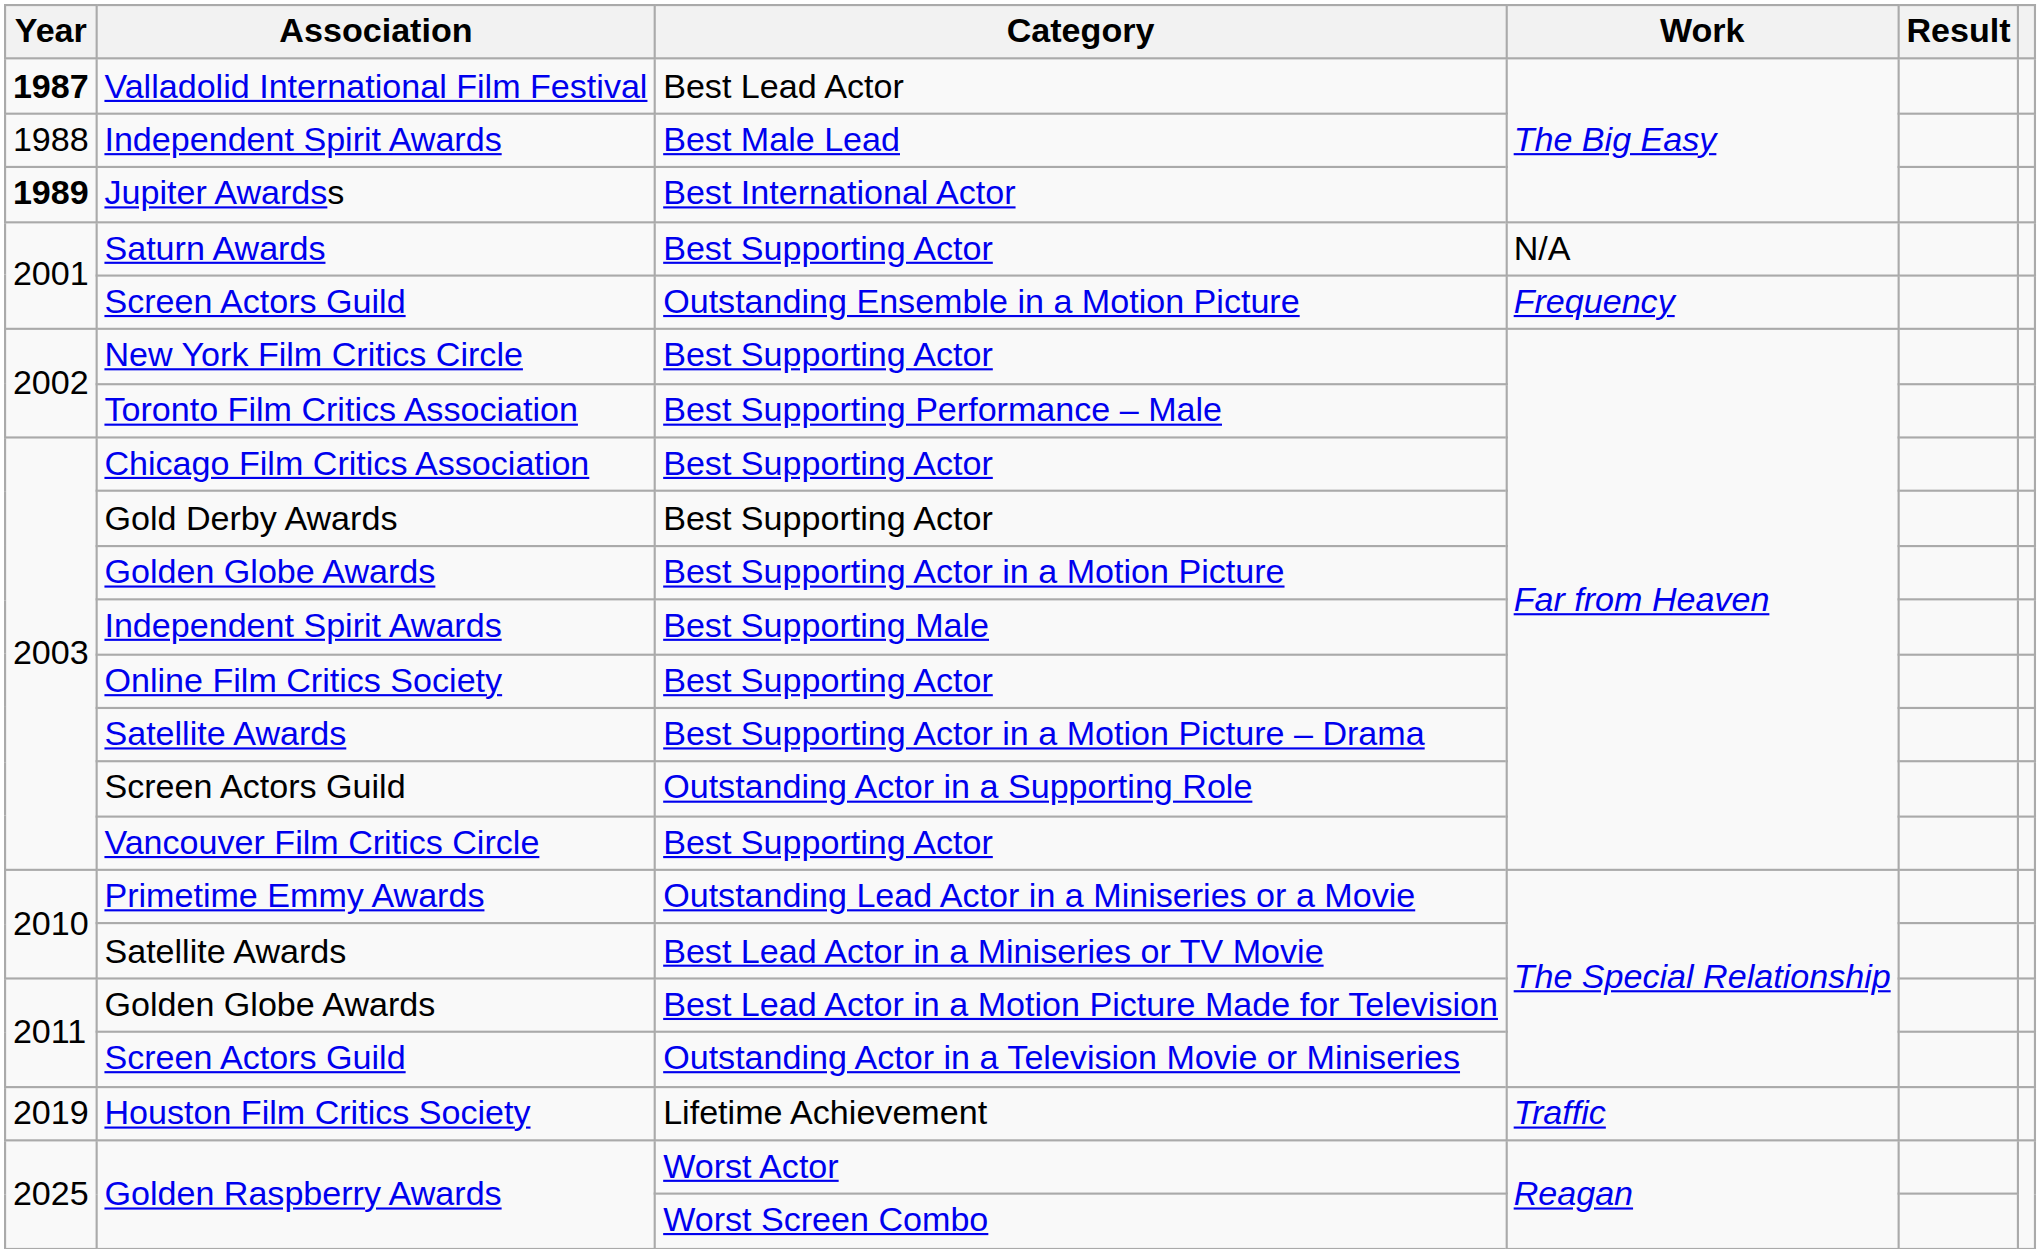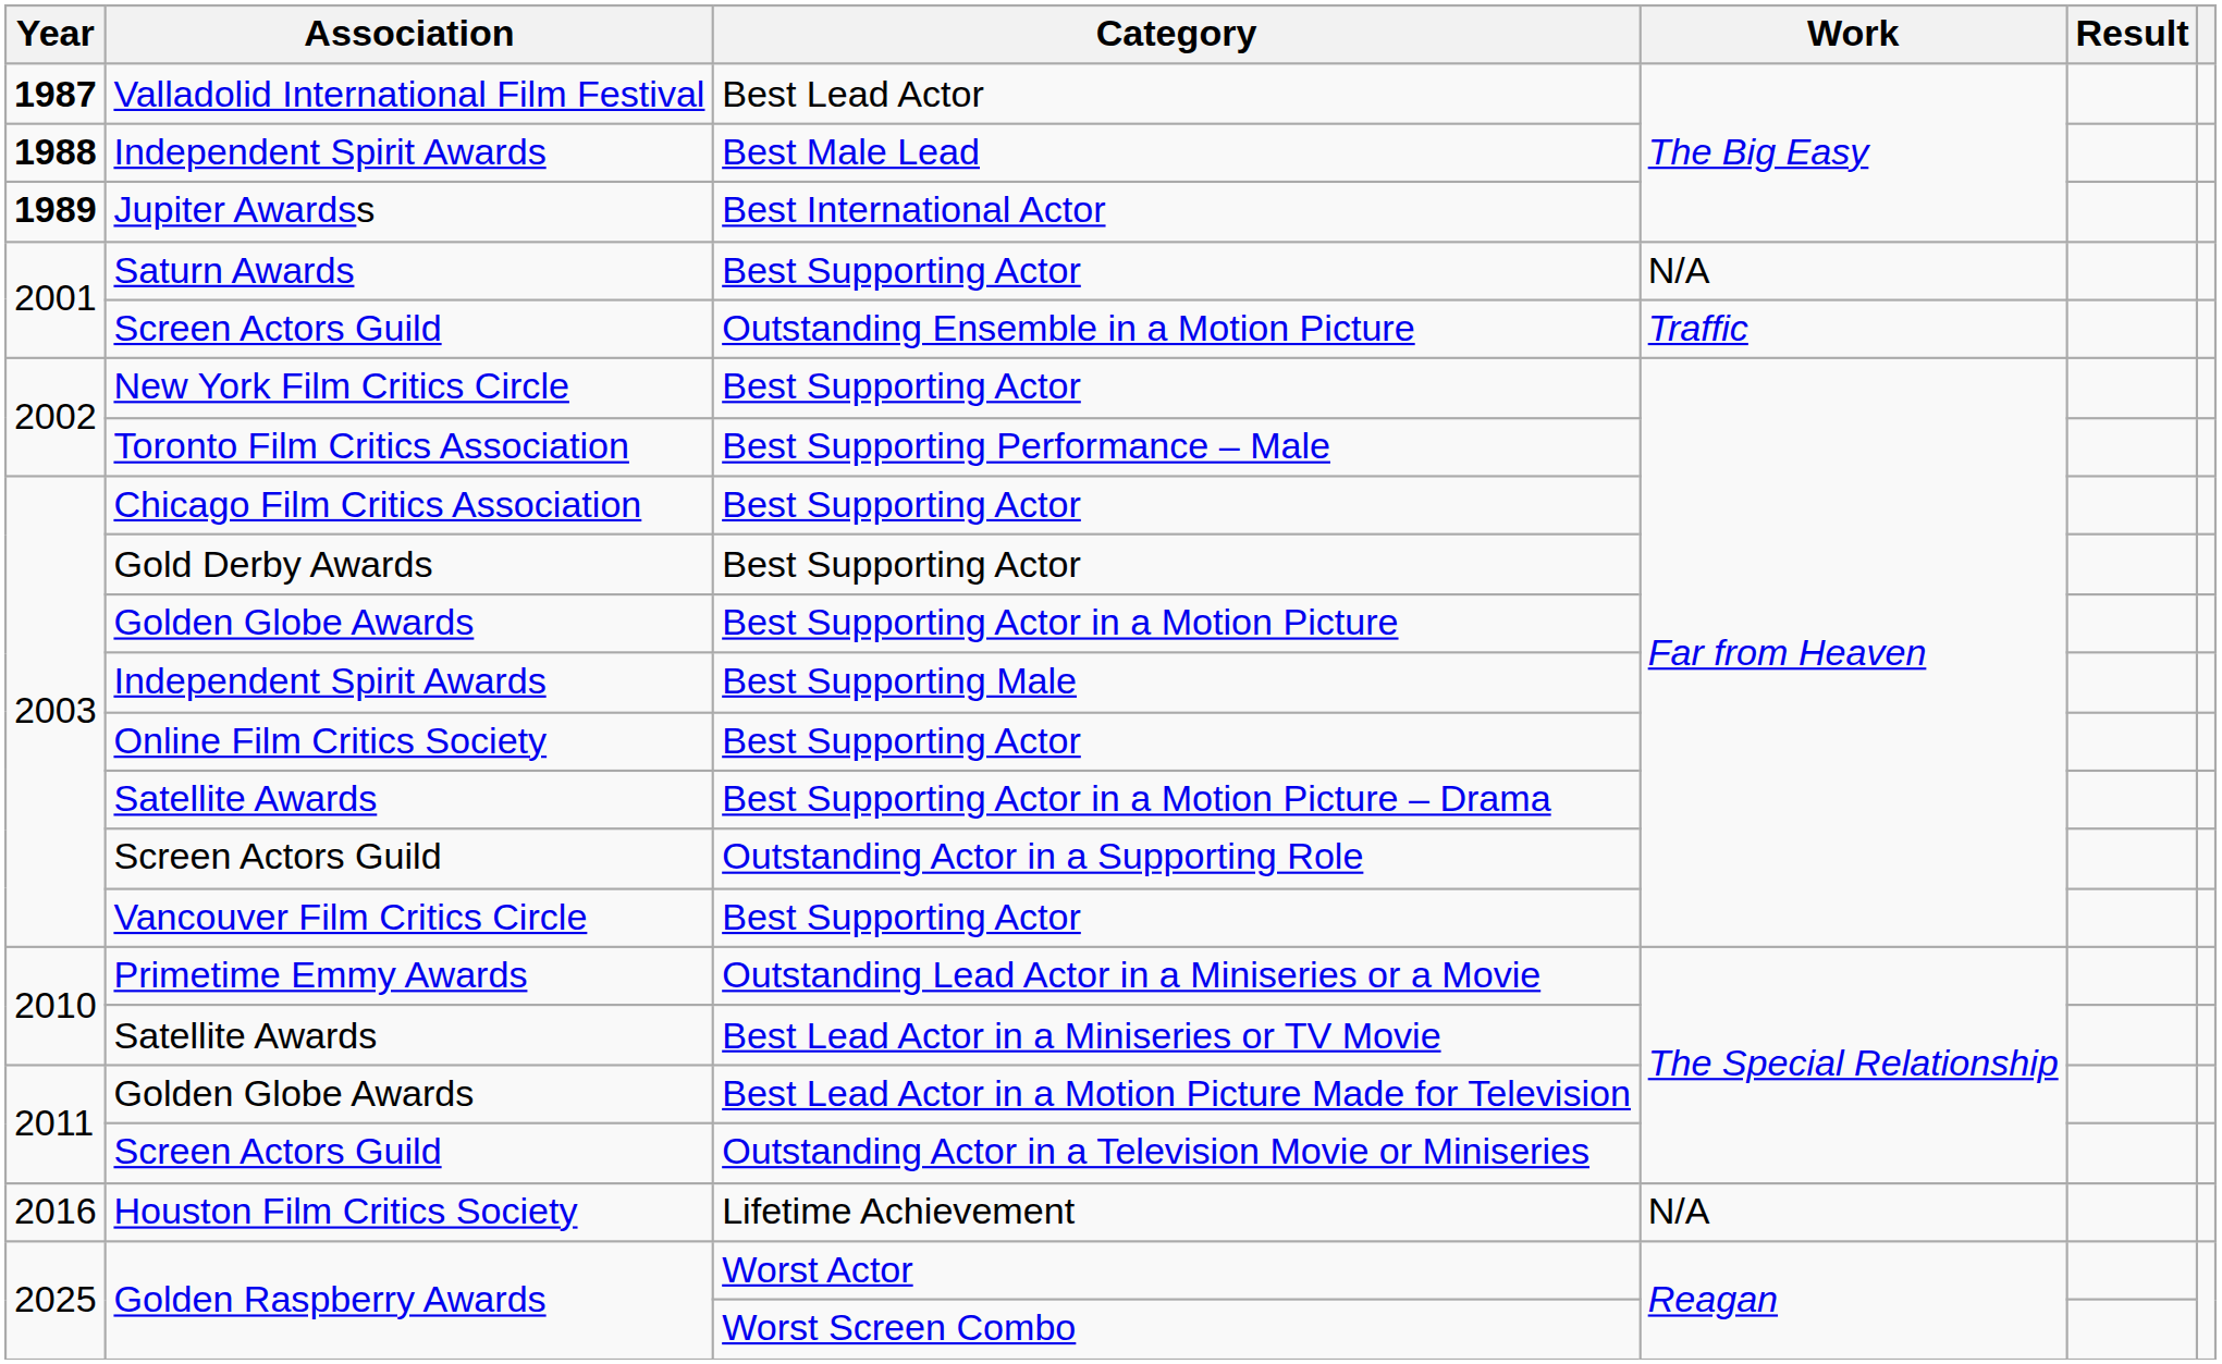 <table class="wikitable sortable plainrowheaders">
 <tr>
 <th>Year</th>
 <th>Association</th>
 <th>Category</th>
 <th>Work</th>
 <th>Result</th>
 <th scope="col" class="unsortable"></th>
 </tr>
 <tr>
 <td><strong>1987</strong></td>
 <td><a href='#'>Valladolid International Film Festival</a></td>
 <td>Best Lead Actor</td>
 <td rowspan=3><em><a href='#'>The Big Easy</a></em></td>
 <td></td>
 <td style="text-align:center;"></td>
 </tr>
 <tr>
-<td>1988</td>
+<td><strong>1988</strong></td>
 <td><a href='#'>Independent Spirit Awards</a></td>
 <td><a href='#'>Best Male Lead</a></td>
 <td></td>
 <td></td>
 </tr>
 <tr>
 <td><strong>1989</strong></td>
 <td><a href='#'>Jupiter Awards</a>s</td>
 <td><a href='#'>Best International Actor</a></td>
 <td></td>
 <td></td>
 </tr>
 <tr>
 <td rowspan="2">2001</td>
 <td><a href='#'>Saturn Awards</a></td>
 <td><a href='#'>Best Supporting Actor</a></td>
 <td>N/A</td>
 <td></td>
 <td></td>
 </tr>
 <tr>
 <td><a href='#'>Screen Actors Guild</a></td>
 <td><a href='#'>Outstanding Ensemble in a Motion Picture</a></td>
-<td><em><a href='#'>Frequency</a></em></td>
+<td><em><a href='#'>Traffic</a></em></td>
 <td></td>
 <td></td>
 </tr>
 <tr>
 <td rowspan="2">2002</td>
 <td><a href='#'>New York Film Critics Circle</a></td>
 <td><a href='#'>Best Supporting Actor</a></td>
 <td rowspan=10><em><a href='#'>Far from Heaven</a></em></td>
 <td></td>
 <td style="text-align:center;"></td>
 </tr>
 <tr>
 <td><a href='#'>Toronto Film Critics Association</a></td>
 <td><a href='#'>Best Supporting Performance – Male</a></td>
 <td></td>
 <td></td>
 </tr>
 <tr>
 <td rowspan="8">2003</td>
 <td><a href='#'>Chicago Film Critics Association</a></td>
 <td><a href='#'>Best Supporting Actor</a></td>
 <td></td>
 <td></td>
 </tr>
 <tr>
 <td>Gold Derby Awards</td>
 <td>Best Supporting Actor</td>
 <td></td>
 <td></td>
 </tr>
 <tr>
 <td><a href='#'>Golden Globe Awards</a></td>
 <td><a href='#'>Best Supporting Actor in a Motion Picture</a></td>
 <td></td>
 <td></td>
 </tr>
 <tr>
 <td><a href='#'>Independent Spirit Awards</a></td>
 <td><a href='#'>Best Supporting Male</a></td>
 <td></td>
 <td></td>
 </tr>
 <tr>
 <td><a href='#'>Online Film Critics Society</a></td>
 <td><a href='#'>Best Supporting Actor</a></td>
 <td></td>
 <td></td>
 </tr>
 <tr>
 <td><a href='#'>Satellite Awards</a></td>
 <td><a href='#'>Best Supporting Actor in a Motion Picture – Drama</a></td>
 <td></td>
 <td></td>
 </tr>
 <tr>
 <td>Screen Actors Guild</td>
 <td><a href='#'>Outstanding Actor in a Supporting Role</a></td>
 <td></td>
 <td></td>
 </tr>
 <tr>
 <td><a href='#'>Vancouver Film Critics Circle</a></td>
 <td><a href='#'>Best Supporting Actor</a></td>
 <td></td>
 <td></td>
 </tr>
 <tr>
 <td rowspan="2">2010</td>
 <td><a href='#'>Primetime Emmy Awards</a></td>
 <td><a href='#'>Outstanding Lead Actor in a Miniseries or a Movie</a></td>
 <td rowspan=4><em><a href='#'>The Special Relationship</a></em></td>
 <td></td>
 <td style="text-align:center;"></td>
 </tr>
 <tr>
 <td>Satellite Awards</td>
 <td><a href='#'>Best Lead Actor in a Miniseries or TV Movie</a></td>
 <td></td>
 <td></td>
 </tr>
 <tr>
 <td rowspan="2">2011</td>
 <td>Golden Globe Awards</td>
 <td><a href='#'>Best Lead Actor in a Motion Picture Made for Television</a></td>
 <td></td>
 <td style="text-align:center;"></td>
 </tr>
 <tr>
 <td><a href='#'>Screen Actors Guild</a></td>
 <td><a href='#'>Outstanding Actor in a Television Movie or Miniseries</a></td>
 <td></td>
 <td></td>
 </tr>
 <tr>
-<td>2019</td>
+<td>2016</td>
 <td><a href='#'>Houston Film Critics Society</a></td>
 <td>Lifetime Achievement</td>
-<td><em><a href='#'>Traffic</a></em></td>
+<td>N/A</td>
 <td></td>
 <td style="text-align:center;"></td>
 </tr>
 <tr>
 <td rowspan="2">2025</td>
 <td rowspan="2"><a href='#'>Golden Raspberry Awards</a></td>
 <td><a href='#'>Worst Actor</a></td>
 <td rowspan="2"><em><a href='#'>Reagan</a></em></td>
 <td></td>
 <td rowspan="2" style="text-align:center;"></td>
 </tr>
 <tr>
 <td><a href='#'>Worst Screen Combo</a></td>
 <td></td>
 </tr>
 </table>
